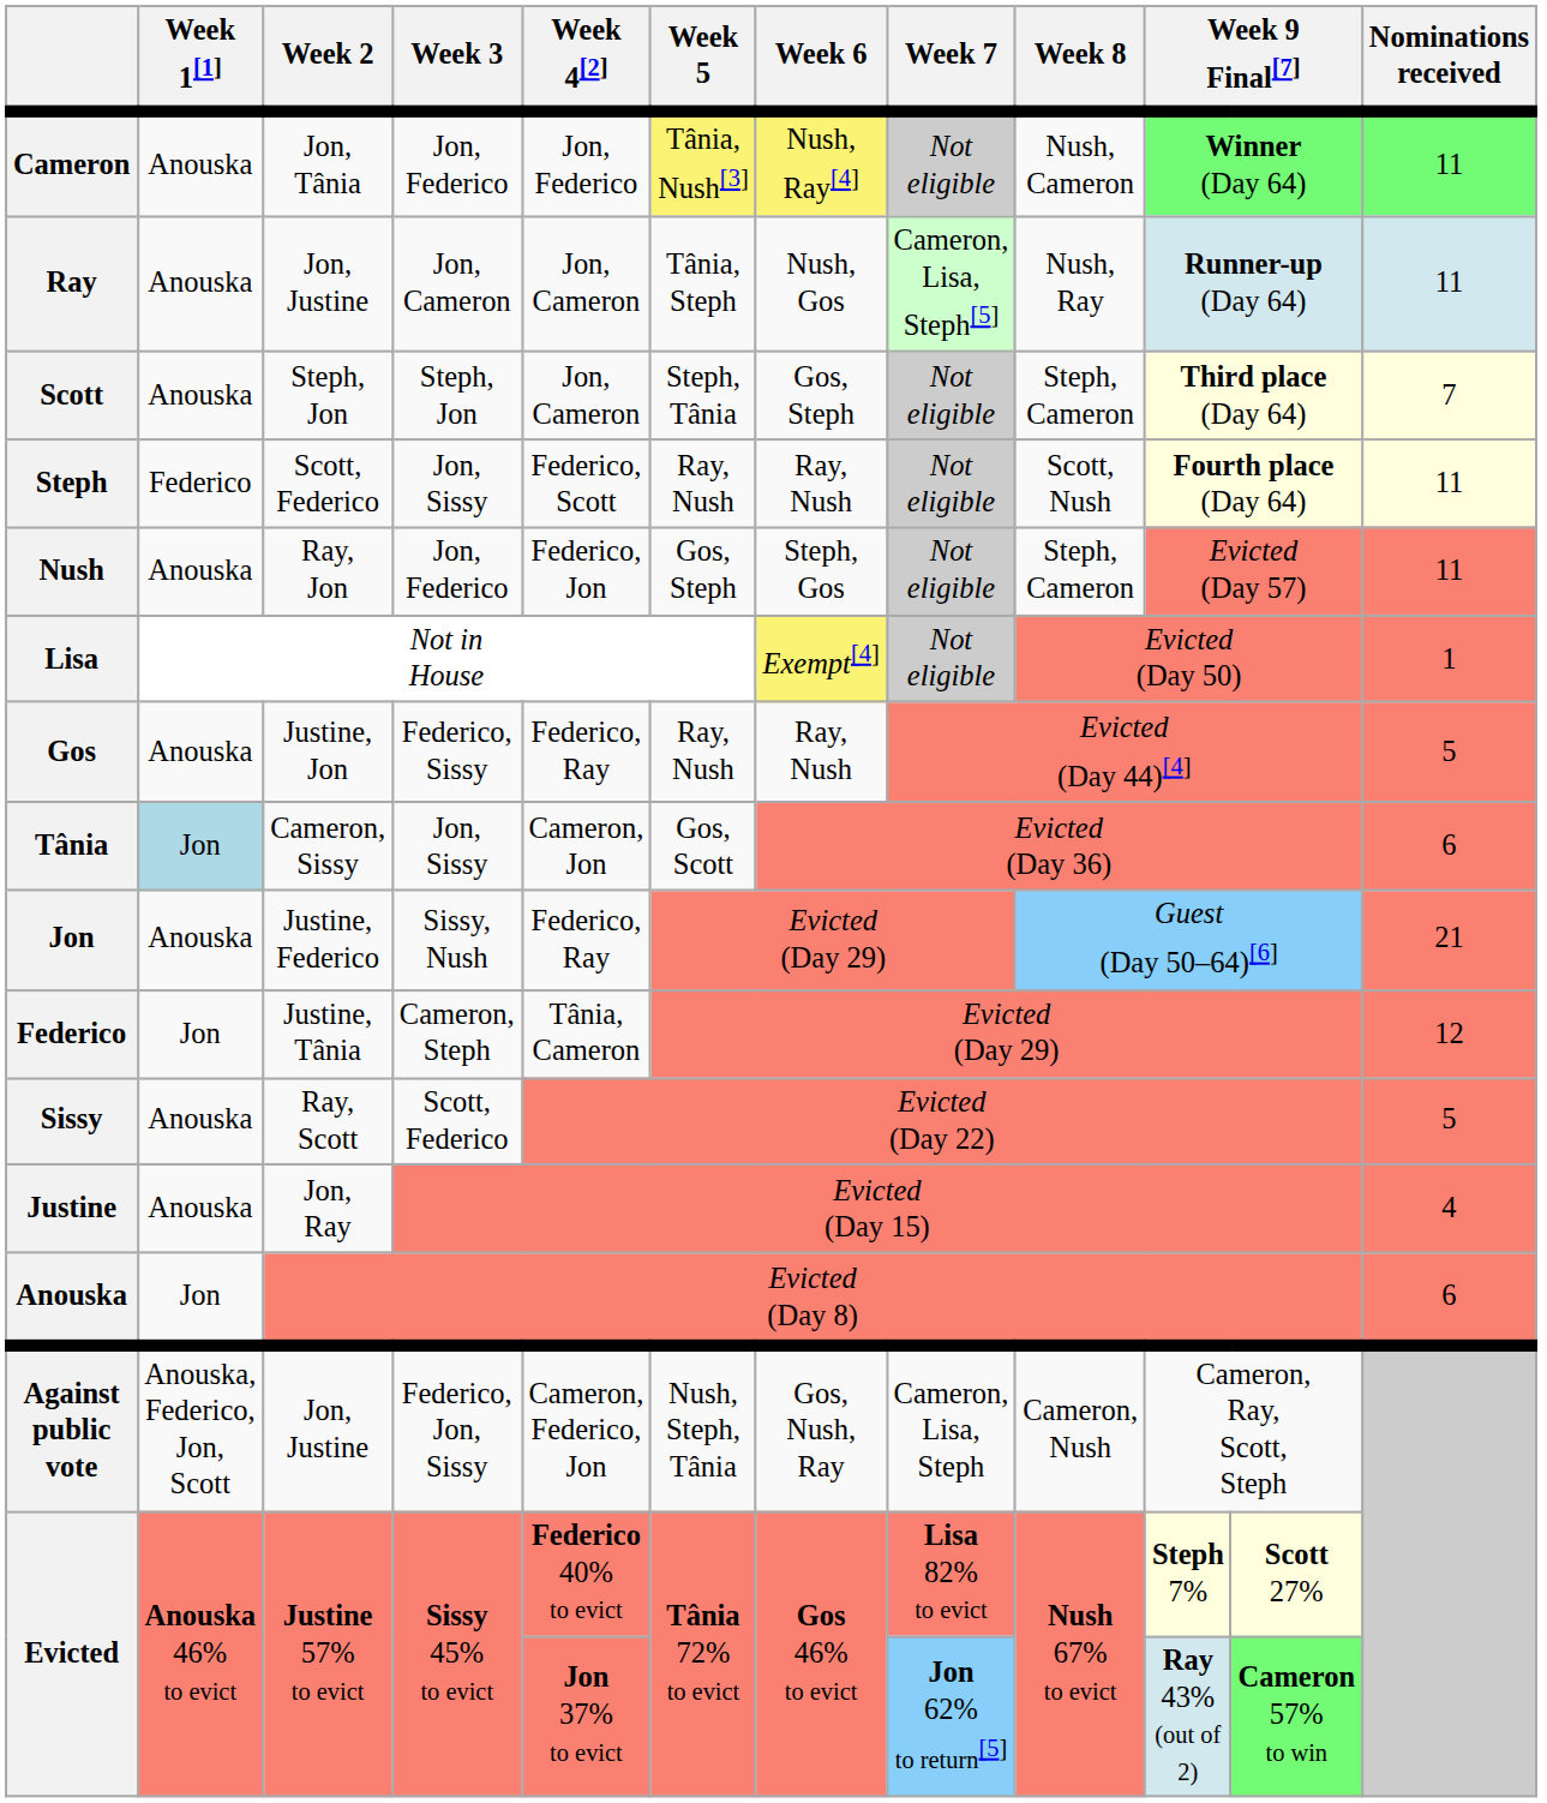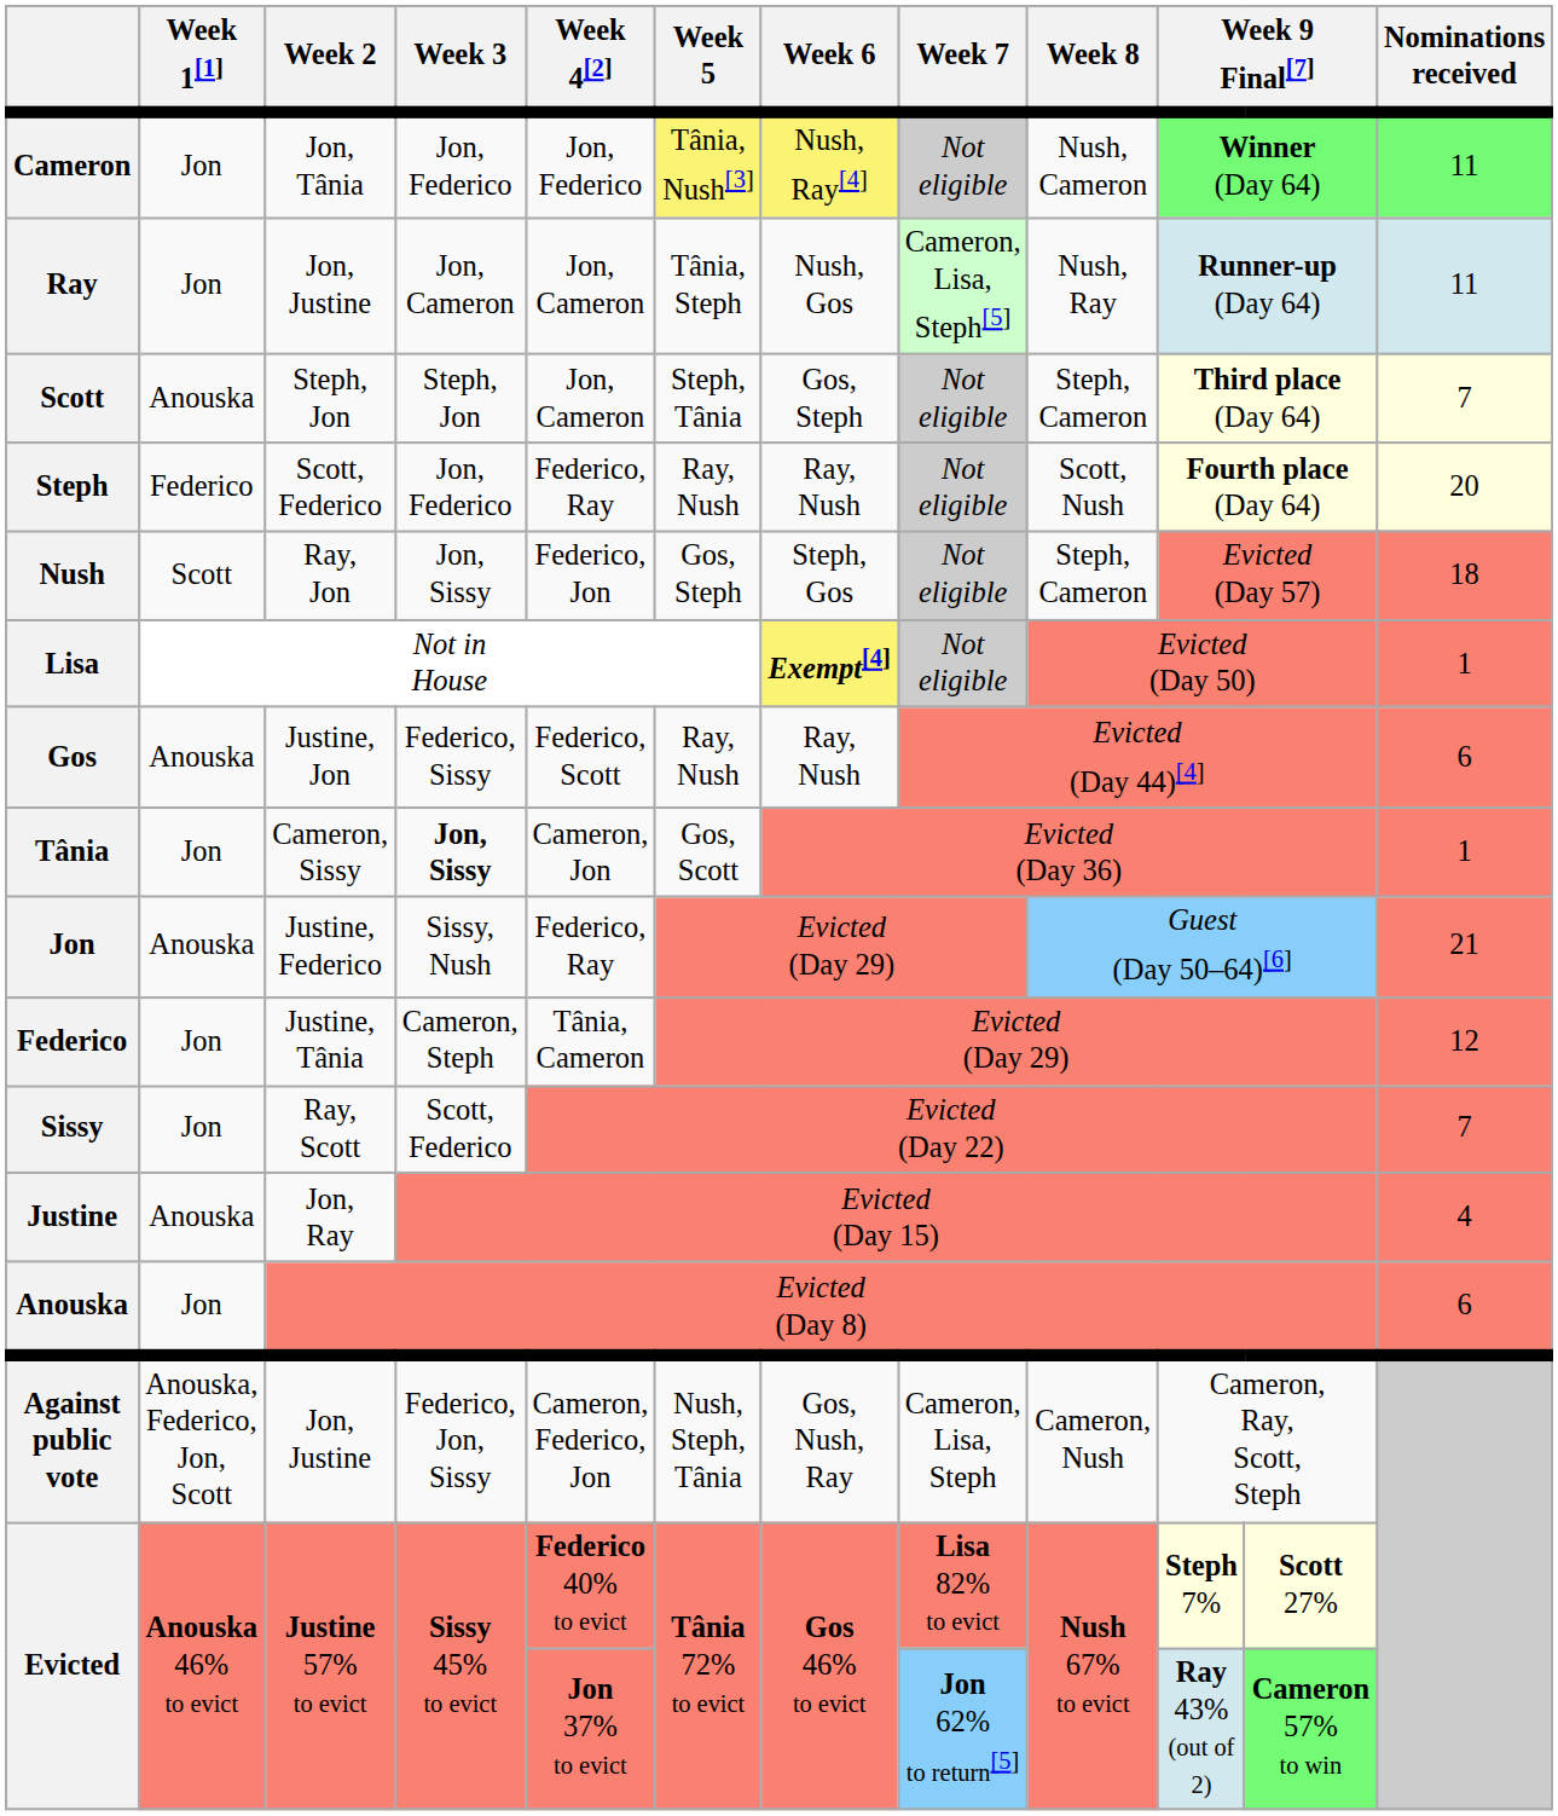 <table class="wikitable" style="text-align:center; font-size:9pt; line-height:15px;">
 <tr>
 <th scope="col" style="width:10%"></th>
 <th scope="col" style="width:10%">Week 1<sup><a href='#'>[1</a>]</sup></th>
 <th scope="col" style="width:10%">Week 2</th>
 <th scope="col" style="width:10%">Week 3</th>
 <th scope="col" style="width:10%">Week 4<sup><a href='#'>[2</a>]</sup></th>
 <th scope="col" style="width:10%">Week 5</th>
 <th scope="col" style="width:10%">Week 6</th>
 <th scope="col" style="width:10%">Week 7</th>
 <th scope="col" style="width:10%">Week 8</th>
 <th scope="colgroup" style="width:10%" colspan="2">Week 9<br>Final<sup><a href='#'>[7</a>]</sup></th>
 <th scope="col" style="width:1%">Nominations received</th>
 </tr>
 <tr style="border-top:5px solid">
 <th scope="row">Cameron</th>
-<td>Anouska</td>
+<td>Jon</td>
 <td>Jon,<br>Tânia</td>
 <td>Jon,<br>Federico</td>
 <td>Jon,<br>Federico</td>
 <td style="background:#FBF373">Tânia,<br>Nush<sup><a href='#'>[3</a>]</sup></td>
 <td style="background:#FBF373">Nush,<br>Ray<sup><a href='#'>[4</a>]</sup></td>
 <td style="background:#ccc"><em>Not<br>eligible</em></td>
 <td>Nush,<br>Cameron</td>
 <td colspan="2" style="background:#73FB76"><strong>Winner</strong><br>(Day 64)</td>
 <td style="background:#73FB76">11</td>
 </tr>
 <tr>
 <th scope="row">Ray</th>
-<td>Anouska</td>
+<td>Jon</td>
 <td>Jon,<br>Justine</td>
 <td>Jon,<br>Cameron</td>
 <td>Jon,<br>Cameron</td>
 <td>Tânia,<br>Steph</td>
 <td>Nush,<br>Gos</td>
 <td style="background:#cfc">Cameron,<br>Lisa,<br>Steph<sup><a href='#'>[5</a>]</sup></td>
 <td>Nush,<br>Ray</td>
 <td colspan="2" style="background:#D1E8EF"><strong>Runner-up</strong><br>(Day 64)</td>
 <td style="background:#D1E8EF">11</td>
 </tr>
 <tr>
 <th scope="row">Scott</th>
 <td>Anouska</td>
 <td>Steph,<br>Jon</td>
 <td>Steph,<br>Jon</td>
 <td>Jon,<br>Cameron</td>
 <td>Steph,<br>Tânia</td>
 <td>Gos,<br>Steph</td>
 <td style="background:#ccc"><em>Not<br>eligible</em></td>
 <td>Steph,<br>Cameron</td>
 <td colspan="2" style="background:#ffffdd"><strong>Third place</strong><br>(Day 64)</td>
 <td style="background:#ffffdd">7</td>
 </tr>
 <tr>
 <th scope="row">Steph</th>
 <td>Federico</td>
 <td>Scott,<br>Federico</td>
-<td>Jon,<br>Sissy</td>
-<td>Federico,<br>Scott</td>
+<td>Jon,<br>Federico</td>
+<td>Federico,<br>Ray</td>
 <td>Ray,<br>Nush</td>
 <td>Ray,<br>Nush</td>
 <td style="background:#ccc"><em>Not<br>eligible</em></td>
 <td>Scott,<br>Nush</td>
 <td colspan="2" style="background:#ffffdd"><strong>Fourth place</strong><br>(Day 64)</td>
-<td style="background:#ffffdd">11</td>
+<td style="background:#ffffdd">20</td>
 </tr>
 <tr>
 <th scope="row">Nush</th>
-<td>Anouska</td>
+<td>Scott</td>
 <td>Ray,<br>Jon</td>
-<td>Jon,<br>Federico</td>
+<td>Jon,<br>Sissy</td>
 <td>Federico,<br>Jon</td>
 <td>Gos,<br>Steph</td>
 <td>Steph,<br>Gos</td>
 <td style="background:#ccc"><em>Not<br>eligible</em></td>
 <td>Steph,<br>Cameron</td>
 <td style="background:salmon" colspan="2"><em>Evicted</em><br>(Day 57)</td>
-<td style="background:salmon">11</td>
+<td style="background:salmon">18</td>
 </tr>
 <tr>
 <th scope="row">Lisa</th>
 <td style="background:#fff" colspan="5"><em>Not in <br> House</em></td>
-<td style="background:#FBF373"><em>Exempt</em><sup><a href='#'>[4</a>]</sup></td>
+<td style="background:#FBF373"><strong><em>Exempt</em><sup><a href='#'>[4</a>]</sup></strong></td>
 <td style="background:#ccc"><em>Not<br>eligible</em></td>
 <td style="background:salmon" colspan="3"><em>Evicted</em><br>(Day 50)</td>
 <td style="background:salmon">1</td>
 </tr>
 <tr>
 <th scope="row">Gos</th>
 <td>Anouska</td>
 <td>Justine,<br>Jon</td>
 <td>Federico,<br>Sissy</td>
-<td>Federico,<br>Ray</td>
+<td>Federico,<br>Scott</td>
 <td>Ray,<br>Nush</td>
 <td>Ray,<br>Nush</td>
 <td style="background:salmon" colspan="4"><em>Evicted</em><br>(Day 44)<sup><a href='#'>[4</a>]</sup></td>
-<td style="background:salmon">5</td>
+<td style="background:salmon">6</td>
 </tr>
 <tr>
 <th scope="row">Tânia</th>
-<td style="background: lightblue;">Jon</td>
+<td>Jon</td>
 <td>Cameron,<br>Sissy</td>
-<td>Jon,<br>Sissy</td>
+<td><strong>Jon,<br>Sissy</strong></td>
 <td>Cameron,<br>Jon</td>
 <td>Gos,<br>Scott</td>
 <td style="background:salmon" colspan="5"><em>Evicted</em><br>(Day 36)</td>
-<td style="background:salmon">6</td>
+<td style="background:salmon">1</td>
 </tr>
 <tr>
 <th scope="row">Jon</th>
 <td>Anouska</td>
 <td>Justine,<br>Federico</td>
 <td>Sissy,<br>Nush</td>
 <td>Federico,<br>Ray</td>
 <td style="background:salmon" colspan="3"><em>Evicted</em><br>(Day 29)</td>
 <td style="background:#87CEFA" colspan="3"><em>Guest</em><br>(Day 50–64)<sup><a href='#'>[6</a>]</sup></td>
 <td style="background:salmon">21</td>
 </tr>
 <tr>
 <th scope="row">Federico</th>
 <td>Jon</td>
 <td>Justine,<br>Tânia</td>
 <td>Cameron,<br>Steph</td>
 <td>Tânia,<br>Cameron</td>
 <td style="background:salmon" colspan="6"><em>Evicted</em><br>(Day 29)</td>
 <td style="background:salmon">12</td>
 </tr>
 <tr>
 <th scope="row">Sissy</th>
-<td>Anouska</td>
+<td>Jon</td>
 <td>Ray,<br>Scott</td>
 <td>Scott,<br>Federico</td>
 <td style="background:salmon" colspan="7"><em>Evicted</em><br>(Day 22)</td>
-<td style="background:salmon">5</td>
+<td style="background:salmon">7</td>
 </tr>
 <tr>
 <th scope="row">Justine</th>
 <td>Anouska</td>
 <td>Jon,<br>Ray</td>
 <td style="background:salmon" colspan="8"><em>Evicted</em><br>(Day 15)</td>
 <td style="background:salmon">4</td>
 </tr>
 <tr>
 <th scope="row">Anouska</th>
 <td>Jon</td>
 <td style="background:salmon" colspan="9"><em>Evicted</em><br>(Day 8)</td>
 <td style="background:salmon">6</td>
 </tr>
 <tr style="border-top:5px solid">
 <th scope="row">Against<br>public vote</th>
 <td>Anouska,<br>Federico,<br>Jon,<br>Scott</td>
 <td>Jon,<br>Justine</td>
 <td>Federico,<br>Jon,<br>Sissy</td>
 <td>Cameron,<br>Federico,<br>Jon</td>
 <td>Nush,<br>Steph,<br>Tânia</td>
 <td>Gos,<br>Nush,<br>Ray</td>
 <td>Cameron,<br>Lisa,<br>Steph</td>
 <td>Cameron,<br>Nush</td>
 <td colspan="2">Cameron,<br>Ray,<br>Scott, <br>Steph</td>
 <td style="background:#ccc" rowspan="3"></td>
 </tr>
 <tr>
 <th scope="rowgroup" rowspan="2">Evicted</th>
 <td style="background:#FA8072" rowspan="2"><strong>Anouska</strong><br>46%<br><small>to evict</small></td>
 <td style="background:#FA8072" rowspan="2"><strong>Justine</strong><br>57%<br><small>to evict</small></td>
 <td style="background:#FA8072" rowspan="2"><strong>Sissy</strong><br>45%<br><small>to evict</small></td>
 <td style="background:#FA8072"><strong>Federico</strong><br>40%<br><small>to evict</small></td>
 <td style="background:#FA8072" rowspan="2"><strong>Tânia</strong><br>72%<br><small>to evict</small></td>
 <td style="background:#FA8072" rowspan="2"><strong>Gos</strong><br>46%<br><small>to evict</small></td>
 <td style="background:#FA8072"><strong>Lisa</strong><br>82%<br><small>to evict</small></td>
 <td style="background:#FA8072" rowspan="2"><strong>Nush</strong><br>67%<br><small>to evict</small></td>
 <td style="background:#ffffdd"><strong>Steph</strong><br>7%<br><small></small></td>
 <td style="background:#ffffdd"><strong>Scott</strong><br>27%<br><small></small></td>
 </tr>
 <tr>
 <td style="background:#FA8072"><strong>Jon</strong><br>37%<br><small>to evict</small></td>
 <td style="background:#87CEFA"><strong>Jon</strong> <br>62%<br><small>to return</small><sup><a href='#'>[5</a>]</sup></td>
 <td style="background:#D1E8EF"><strong>Ray</strong><br>43%<br><small>(out of 2)</small></td>
 <td style="background:#73FB76"><strong>Cameron</strong><br>57%<br><small>to win</small></td>
 </tr>
 </table>
